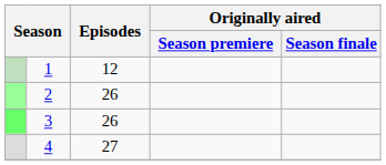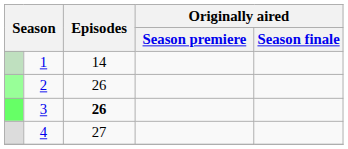 <table class="wikitable plainrowheaders" style="text-align: center;">
 <tr>
 <th style="padding: 0px 8px;" colspan="2" rowspan="2">Season</th>
 <th style="padding: 0px 8px;" rowspan="2">Episodes</th>
 <th colspan="2">Originally aired</th>
 </tr>
 <tr>
 <th style="padding: 0 8px;"><a href='#'>Season premiere</a></th>
 <th><a href='#'>Season finale</a></th>
 </tr>
 <tr>
 <td style="background: #bfe0bf;"></td>
 <td><a href='#'>1</a></td>
-<td>12</td>
+<td>14</td>
 <td></td>
 <td style="padding: 0 8px;"></td>
 </tr>
 <tr>
 <td style="background: #98ff98;"></td>
 <td><a href='#'>2</a></td>
 <td>26</td>
 <td></td>
 <td style="padding: 0 8px;"></td>
 </tr>
 <tr>
 <td style="background: #66ff66;"></td>
 <td><a href='#'>3</a></td>
-<td>26</td>
+<td><strong>26</strong></td>
 <td></td>
 <td style="padding: 0 8px;"></td>
 </tr>
 <tr>
 <td style="background: #dcdcdc;"></td>
 <td><a href='#'>4</a></td>
 <td>27</td>
 <td></td>
 <td style="padding: 0 8px;"></td>
 </tr>
 <tr>
 </tr>
 </table>
